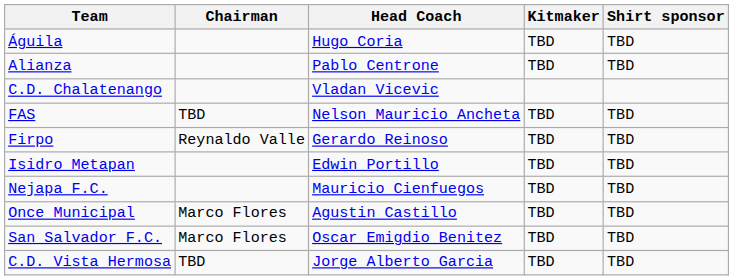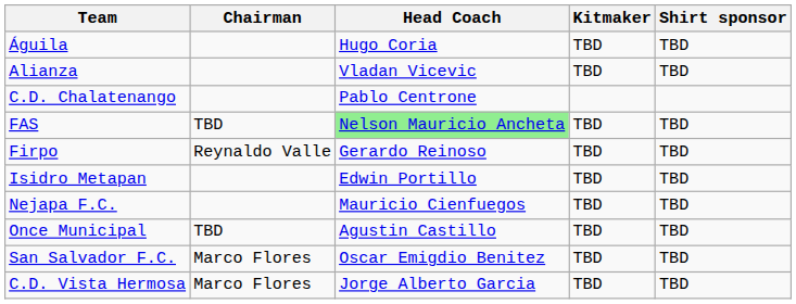 <table class="wikitable sortable" style="text-align: left;">
 <tr>
 <th>Team</th>
 <th>Chairman</th>
 <th>Head Coach</th>
 <th>Kitmaker</th>
 <th>Shirt sponsor</th>
 </tr>
 <tr>
 <td><a href='#'>Águila</a></td>
 <td></td>
 <td> <a href='#'>Hugo Coria</a></td>
 <td>TBD</td>
 <td>TBD</td>
 </tr>
 <tr>
 <td><a href='#'>Alianza</a></td>
 <td></td>
-<td> <a href='#'>Pablo Centrone</a></td>
+<td> <a href='#'>Vladan Vicevic</a></td>
 <td>TBD</td>
 <td>TBD</td>
 </tr>
 <tr>
 <td><a href='#'>C.D. Chalatenango</a></td>
 <td></td>
-<td> <a href='#'>Vladan Vicevic</a></td>
+<td> <a href='#'>Pablo Centrone</a></td>
 <td></td>
 <td></td>
 </tr>
 <tr>
 <td><a href='#'>FAS</a></td>
 <td> TBD</td>
-<td> <a href='#'>Nelson Mauricio Ancheta</a></td>
+<td style="background: lightgreen;"> <a href='#'>Nelson Mauricio Ancheta</a></td>
 <td>TBD</td>
 <td>TBD</td>
 </tr>
 <tr>
 <td><a href='#'>Firpo</a></td>
 <td> Reynaldo Valle</td>
 <td> <a href='#'>Gerardo Reinoso</a></td>
 <td>TBD</td>
 <td>TBD</td>
 </tr>
 <tr>
 <td><a href='#'>Isidro Metapan</a></td>
 <td></td>
 <td> <a href='#'>Edwin Portillo</a></td>
 <td>TBD</td>
 <td>TBD</td>
 </tr>
 <tr>
 <td><a href='#'>Nejapa F.C.</a></td>
 <td></td>
 <td> <a href='#'>Mauricio Cienfuegos</a></td>
 <td>TBD</td>
 <td>TBD</td>
 </tr>
 <tr>
 <td><a href='#'>Once Municipal</a></td>
-<td> Marco Flores</td>
+<td> TBD</td>
 <td> <a href='#'>Agustin Castillo</a></td>
 <td>TBD</td>
 <td>TBD</td>
 </tr>
 <tr>
 <td><a href='#'>San Salvador F.C.</a></td>
 <td> Marco Flores</td>
 <td> <a href='#'>Oscar Emigdio Benitez</a></td>
 <td>TBD</td>
 <td>TBD</td>
 </tr>
 <tr>
 <td><a href='#'>C.D. Vista Hermosa</a></td>
-<td> TBD</td>
+<td> Marco Flores</td>
 <td> <a href='#'>Jorge Alberto Garcia</a></td>
 <td>TBD</td>
 <td>TBD</td>
 </tr>
 </table>
